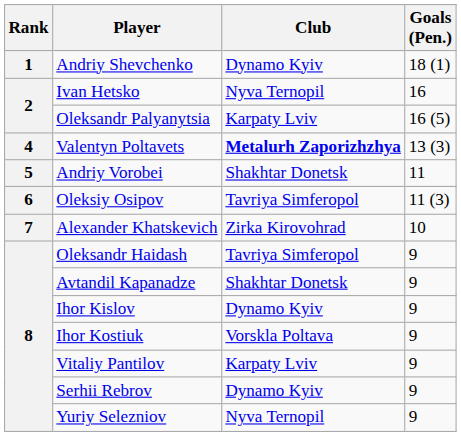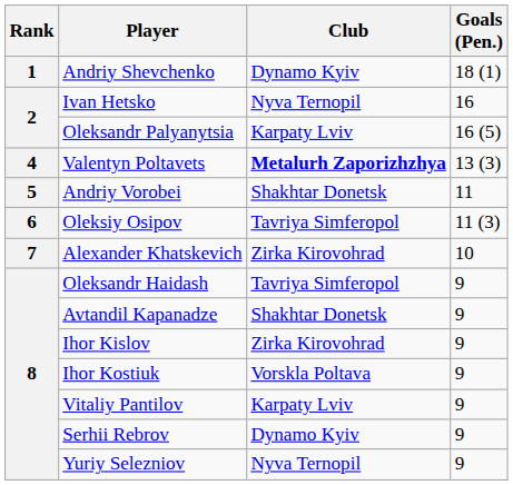 <table class="wikitable">
 <tr>
 <th>Rank</th>
 <th>Player</th>
 <th>Club</th>
 <th>Goals<br>(Pen.)</th>
 </tr>
 <tr>
 <th>1</th>
 <td align="left"> <a href='#'>Andriy Shevchenko</a></td>
 <td align="left"><a href='#'>Dynamo Kyiv</a></td>
 <td>18 (1)</td>
 </tr>
 <tr>
 <th rowspan=2>2</th>
 <td align="left"> <a href='#'>Ivan Hetsko</a></td>
 <td align="left"><a href='#'>Nyva Ternopil</a></td>
 <td>16</td>
 </tr>
 <tr>
 <td align="left"> <a href='#'>Oleksandr Palyanytsia</a></td>
 <td align="left"><a href='#'>Karpaty Lviv</a></td>
 <td>16 (5)</td>
 </tr>
 <tr>
 <th>4</th>
 <td align="left"> <a href='#'>Valentyn Poltavets</a></td>
 <td align="left"><strong><a href='#'>Metalurh Zaporizhzhya</a></strong></td>
 <td>13 (3)</td>
 </tr>
 <tr>
 <th>5</th>
 <td align="left"> <a href='#'>Andriy Vorobei</a></td>
 <td align="left"><a href='#'>Shakhtar Donetsk</a></td>
 <td>11</td>
 </tr>
 <tr>
 <th>6</th>
 <td align="left"> <a href='#'>Oleksiy Osipov</a></td>
 <td align="left"><a href='#'>Tavriya Simferopol</a></td>
 <td>11 (3)</td>
 </tr>
 <tr>
 <th>7</th>
 <td align="left"> <a href='#'>Alexander Khatskevich</a></td>
 <td align="left"><a href='#'>Zirka Kirovohrad</a></td>
 <td>10</td>
 </tr>
 <tr>
 <th rowspan=7>8</th>
 <td align="left"> <a href='#'>Oleksandr Haidash</a></td>
 <td align="left"><a href='#'>Tavriya Simferopol</a></td>
 <td>9</td>
 </tr>
 <tr>
 <td align="left"> <a href='#'>Avtandil Kapanadze</a></td>
 <td align="left"><a href='#'>Shakhtar Donetsk</a></td>
 <td>9</td>
 </tr>
 <tr>
 <td align="left"> <a href='#'>Ihor Kislov</a></td>
-<td align="left"><a href='#'>Dynamo Kyiv</a></td>
+<td align="left"><a href='#'>Zirka Kirovohrad</a></td>
 <td>9</td>
 </tr>
 <tr>
 <td align="left"> <a href='#'>Ihor Kostiuk</a></td>
 <td align="left"><a href='#'>Vorskla Poltava</a></td>
 <td>9</td>
 </tr>
 <tr>
 <td align="left"> <a href='#'>Vitaliy Pantilov</a></td>
 <td align="left"><a href='#'>Karpaty Lviv</a></td>
 <td>9</td>
 </tr>
 <tr>
 <td align="left"> <a href='#'>Serhii Rebrov</a></td>
 <td align="left"><a href='#'>Dynamo Kyiv</a></td>
 <td>9</td>
 </tr>
 <tr>
 <td align="left"> <a href='#'>Yuriy Selezniov</a></td>
 <td align="left"><a href='#'>Nyva Ternopil</a></td>
 <td>9</td>
 </tr>
 </table>
